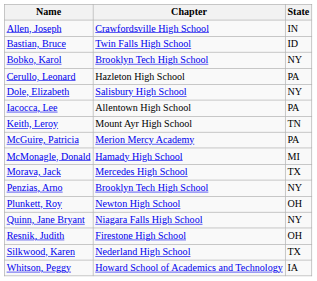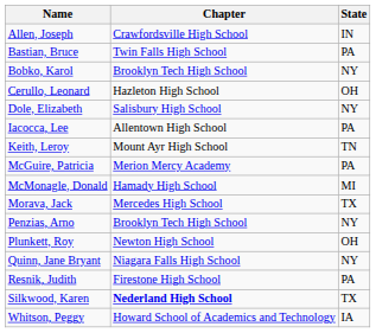 <table class="wikitable">
 <tr>
 <th>Name</th>
 <th>Chapter</th>
 <th>State</th>
 </tr>
 <tr>
 <td><a href='#'>Allen, Joseph</a></td>
 <td><a href='#'>Crawfordsville High School</a></td>
 <td>IN</td>
 </tr>
 <tr>
 <td><a href='#'>Bastian, Bruce</a></td>
 <td><a href='#'>Twin Falls High School</a></td>
-<td>ID</td>
+<td>PA</td>
 </tr>
 <tr>
 <td><a href='#'>Bobko, Karol</a></td>
 <td><a href='#'>Brooklyn Tech High School</a></td>
 <td>NY</td>
 </tr>
 <tr>
 <td><a href='#'>Cerullo, Leonard</a></td>
 <td>Hazleton High School</td>
-<td>PA</td>
+<td>OH</td>
 </tr>
 <tr>
 <td><a href='#'>Dole, Elizabeth</a></td>
 <td><a href='#'>Salisbury High School</a></td>
 <td>NY</td>
 </tr>
 <tr>
 <td><a href='#'>Iacocca, Lee</a></td>
 <td>Allentown High School</td>
 <td>PA</td>
 </tr>
 <tr>
 <td><a href='#'>Keith, Leroy</a></td>
 <td>Mount Ayr High School</td>
 <td>TN</td>
 </tr>
 <tr>
 <td><a href='#'>McGuire, Patricia</a></td>
 <td><a href='#'>Merion Mercy Academy</a></td>
 <td>PA</td>
 </tr>
 <tr>
 <td><a href='#'>McMonagle, Donald</a></td>
 <td><a href='#'>Hamady High School</a></td>
 <td>MI</td>
 </tr>
 <tr>
 <td><a href='#'>Morava, Jack</a></td>
 <td><a href='#'>Mercedes High School</a></td>
 <td>TX</td>
 </tr>
 <tr>
 <td><a href='#'>Penzias, Arno</a></td>
 <td><a href='#'>Brooklyn Tech High School</a></td>
 <td>NY</td>
 </tr>
 <tr>
 <td><a href='#'>Plunkett, Roy</a></td>
 <td><a href='#'>Newton High School</a></td>
 <td>OH</td>
 </tr>
 <tr>
 <td><a href='#'>Quinn, Jane Bryant</a></td>
 <td><a href='#'>Niagara Falls High School</a></td>
 <td>NY</td>
 </tr>
 <tr>
 <td><a href='#'>Resnik, Judith</a></td>
 <td><a href='#'>Firestone High School</a></td>
-<td>OH</td>
+<td>PA</td>
 </tr>
 <tr>
 <td><a href='#'>Silkwood, Karen</a></td>
-<td><a href='#'>Nederland High School</a></td>
+<td><strong><a href='#'>Nederland High School</a></strong></td>
 <td>TX</td>
 </tr>
 <tr>
 <td><a href='#'>Whitson, Peggy</a></td>
 <td><a href='#'>Howard School of Academics and Technology</a></td>
 <td>IA</td>
 </tr>
 </table>
